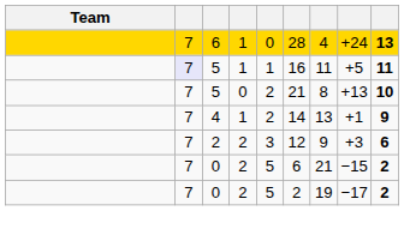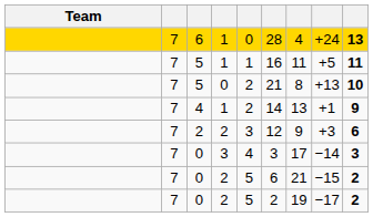 <table class="wikitable" style="text-align:center">
 <tr>
 <th width=165>Team</th>
 <th width=20></th>
 <th width=20></th>
 <th width=20></th>
 <th width=20></th>
 <th width=20></th>
 <th width=20></th>
 <th width=20></th>
 <th width=20></th>
 </tr>
 <tr align=center bgcolor=gold>
 <td align=left></td>
 <td>7</td>
 <td>6</td>
 <td>1</td>
 <td>0</td>
 <td>28</td>
 <td>4</td>
 <td>+24</td>
 <td><strong>13</strong></td>
 </tr>
 <tr align=center>
 <td align=left></td>
-<td style="background: lavender;">7</td>
+<td>7</td>
 <td>5</td>
 <td>1</td>
 <td>1</td>
 <td>16</td>
 <td>11</td>
 <td>+5</td>
 <td><strong>11</strong></td>
 </tr>
 <tr align=center>
 <td align=left></td>
 <td>7</td>
 <td>5</td>
 <td>0</td>
 <td>2</td>
 <td>21</td>
 <td>8</td>
 <td>+13</td>
 <td><strong>10</strong></td>
 </tr>
 <tr align=center>
 <td align=left></td>
 <td>7</td>
 <td>4</td>
 <td>1</td>
 <td>2</td>
 <td>14</td>
 <td>13</td>
 <td>+1</td>
 <td><strong>9</strong></td>
 </tr>
 <tr align=center>
 <td align=left></td>
 <td>7</td>
 <td>2</td>
 <td>2</td>
 <td>3</td>
 <td>12</td>
 <td>9</td>
 <td>+3</td>
 <td><strong>6</strong></td>
 </tr>
 <tr align=center>
 <td align=left></td>
 <td>7</td>
 <td>0</td>
+<td>3</td>
+<td>4</td>
+<td>3</td>
+<td>17</td>
+<td>−14</td>
+<td><strong>3</strong></td>
+</tr>
+<tr align=center>
+<td align=left></td>
+<td>7</td>
+<td>0</td>
 <td>2</td>
 <td>5</td>
 <td>6</td>
 <td>21</td>
 <td>−15</td>
 <td><strong>2</strong></td>
 </tr>
 <tr align=center>
 <td align=left></td>
 <td>7</td>
 <td>0</td>
 <td>2</td>
 <td>5</td>
 <td>2</td>
 <td>19</td>
 <td>−17</td>
 <td><strong>2</strong></td>
 </tr>
 </table>
